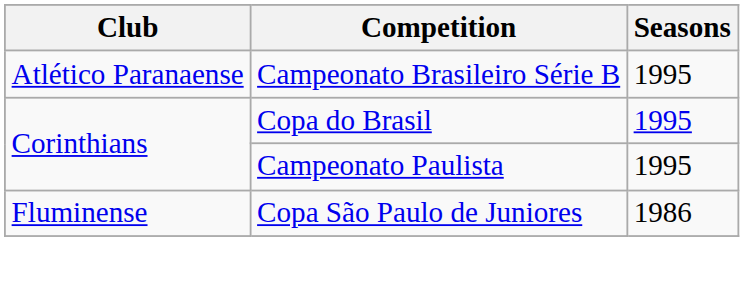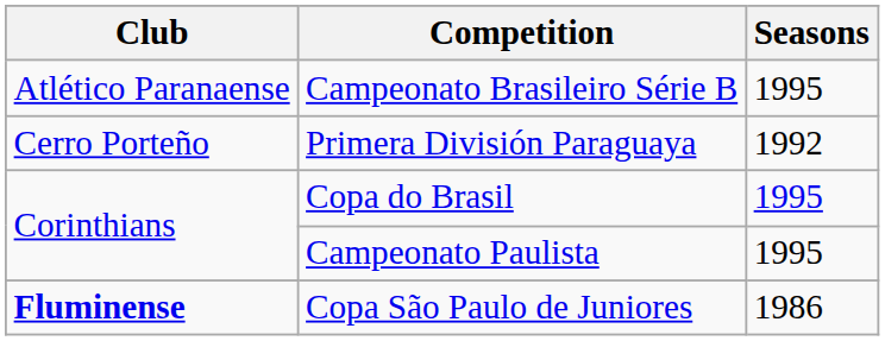 <table class="wikitable sortable">
 <tr>
 <th>Club</th>
 <th>Competition</th>
 <th>Seasons</th>
 </tr>
 <tr>
 <td><a href='#'>Atlético Paranaense</a></td>
 <td><a href='#'>Campeonato Brasileiro Série B</a></td>
 <td>1995</td>
 </tr>
 <tr>
+<td><a href='#'>Cerro Porteño</a></td>
+<td><a href='#'>Primera División Paraguaya</a></td>
+<td>1992</td>
+</tr>
+<tr>
 <td rowspan=2><a href='#'>Corinthians</a></td>
 <td><a href='#'>Copa do Brasil</a></td>
 <td><a href='#'>1995</a></td>
 </tr>
 <tr>
 <td><a href='#'>Campeonato Paulista</a></td>
 <td>1995</td>
 </tr>
 <tr>
-<td><a href='#'>Fluminense</a></td>
+<td><strong><a href='#'>Fluminense</a></strong></td>
 <td><a href='#'>Copa São Paulo de Juniores</a></td>
 <td>1986</td>
 </tr>
 </table>
